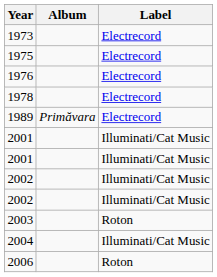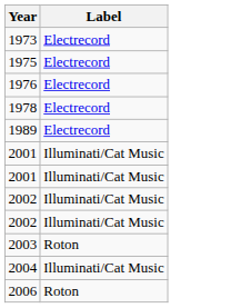 <table class="wikitable">
 <tr>
 <th>Year</th>
-<th>Album</th>
 <th>Label</th>
 </tr>
 <tr>
 <td>1973</td>
-<td><em></em></td>
 <td><a href='#'>Electrecord</a></td>
 </tr>
 <tr>
 <td>1975</td>
-<td><em></em></td>
 <td><a href='#'>Electrecord</a></td>
 </tr>
 <tr>
 <td>1976</td>
-<td><em></em></td>
 <td><a href='#'>Electrecord</a></td>
 </tr>
 <tr>
 <td>1978</td>
-<td><em></em></td>
 <td><a href='#'>Electrecord</a></td>
 </tr>
 <tr>
 <td>1989</td>
-<td><em>Primăvara</em></td>
 <td><a href='#'>Electrecord</a></td>
 </tr>
 <tr>
 <td>2001</td>
-<td><em></em></td>
 <td>Illuminati/Cat Music</td>
 </tr>
 <tr>
 <td>2001</td>
-<td><em></em></td>
 <td>Illuminati/Cat Music</td>
 </tr>
 <tr>
 <td>2002</td>
-<td><em></em></td>
 <td>Illuminati/Cat Music</td>
 </tr>
 <tr>
 <td>2002</td>
-<td><em></em></td>
 <td>Illuminati/Cat Music</td>
 </tr>
 <tr>
 <td>2003</td>
-<td><em></em></td>
 <td>Roton</td>
 </tr>
 <tr>
 <td>2004</td>
-<td><em></em></td>
 <td>Illuminati/Cat Music</td>
 </tr>
 <tr>
 <td>2006</td>
-<td><em></em></td>
 <td>Roton</td>
 </tr>
 </table>
